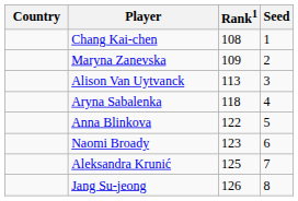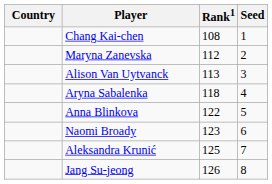 <table class="sortable wikitable">
 <tr>
 <th width="70">Country</th>
 <th width="175">Player</th>
 <th>Rank<sup>1</sup></th>
 <th>Seed</th>
 </tr>
 <tr>
 <td></td>
 <td><a href='#'>Chang Kai-chen</a></td>
 <td>108</td>
 <td>1</td>
 </tr>
 <tr>
 <td></td>
 <td><a href='#'>Maryna Zanevska</a></td>
-<td>109</td>
+<td>112</td>
 <td>2</td>
 </tr>
 <tr>
 <td></td>
 <td><a href='#'>Alison Van Uytvanck</a></td>
 <td>113</td>
 <td>3</td>
 </tr>
 <tr>
 <td></td>
 <td><a href='#'>Aryna Sabalenka</a></td>
 <td>118</td>
 <td>4</td>
 </tr>
 <tr>
 <td></td>
 <td><a href='#'>Anna Blinkova</a></td>
 <td>122</td>
 <td>5</td>
 </tr>
 <tr>
 <td></td>
 <td><a href='#'>Naomi Broady</a></td>
 <td>123</td>
 <td>6</td>
 </tr>
 <tr>
 <td></td>
 <td><a href='#'>Aleksandra Krunić</a></td>
 <td>125</td>
 <td>7</td>
 </tr>
 <tr>
 <td></td>
 <td><a href='#'>Jang Su-jeong</a></td>
 <td>126</td>
 <td>8</td>
 </tr>
 </table>
